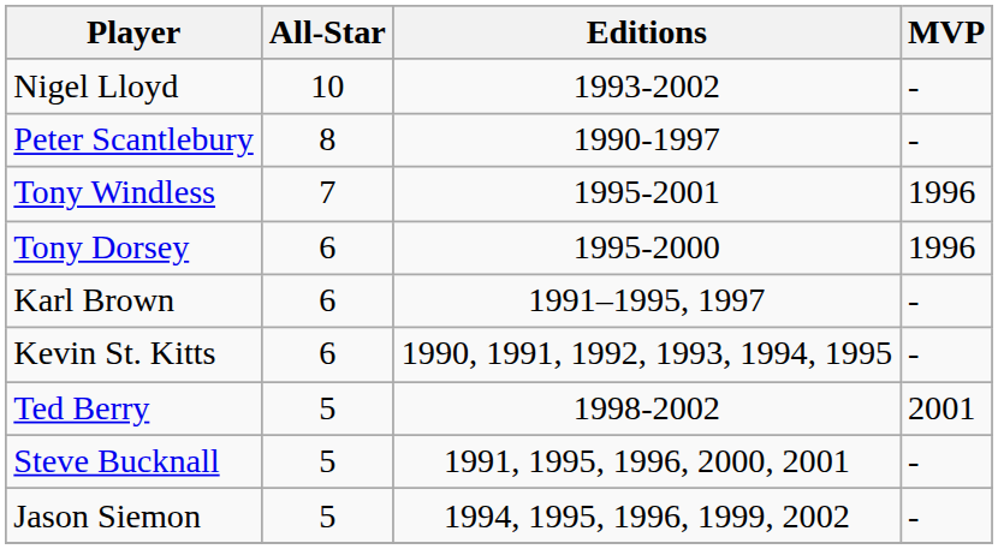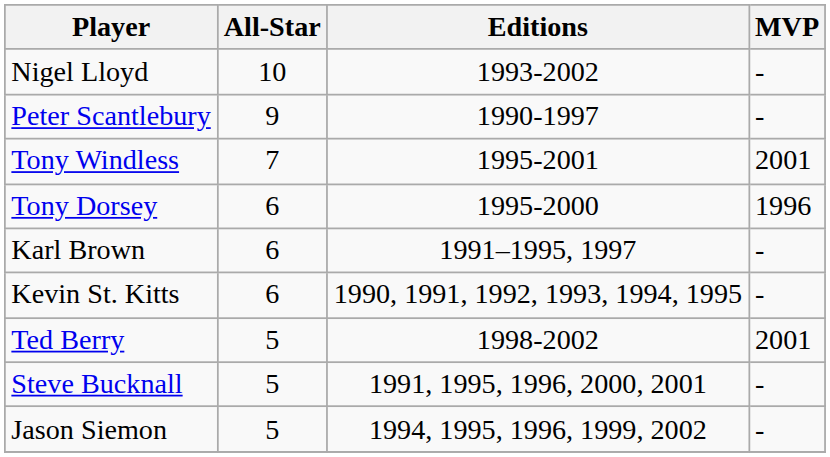 <table class="wikitable sortable">
 <tr>
 <th>Player</th>
 <th>All-Star</th>
 <th>Editions</th>
 <th>MVP</th>
 </tr>
 <tr>
 <td>  Nigel Lloyd </td>
 <td style="text-align:center">10</td>
 <td style="text-align:center">1993-2002</td>
 <td>-</td>
 </tr>
 <tr>
 <td> <a href='#'>Peter Scantlebury</a></td>
-<td style="text-align:center">8</td>
+<td style="text-align:center">9</td>
 <td style="text-align:center">1990-1997</td>
 <td>-</td>
 </tr>
 <tr>
 <td> <a href='#'>Tony Windless</a></td>
 <td style="text-align:center">7</td>
 <td style="text-align:center">1995-2001</td>
-<td>1996</td>
+<td>2001</td>
 </tr>
 <tr>
 <td>  <a href='#'>Tony Dorsey</a></td>
 <td style="text-align:center">6</td>
 <td style="text-align:center">1995-2000</td>
 <td>1996</td>
 </tr>
 <tr>
 <td> Karl Brown</td>
 <td style="text-align:center">6</td>
 <td style="text-align:center">1991–1995, 1997</td>
 <td>-</td>
 </tr>
 <tr>
 <td> Kevin St. Kitts</td>
 <td style="text-align:center">6</td>
 <td style="text-align:center">1990, 1991, 1992, 1993, 1994, 1995</td>
 <td>-</td>
 </tr>
 <tr>
 <td> <a href='#'>Ted Berry</a></td>
 <td style="text-align:center">5</td>
 <td style="text-align:center">1998-2002</td>
 <td>2001</td>
 </tr>
 <tr>
 <td> <a href='#'>Steve Bucknall</a></td>
 <td style="text-align:center">5</td>
 <td style="text-align:center">1991, 1995, 1996, 2000, 2001</td>
 <td>-</td>
 </tr>
 <tr>
 <td> Jason Siemon</td>
 <td style="text-align:center">5</td>
 <td style="text-align:center">1994, 1995, 1996, 1999, 2002</td>
 <td>-</td>
 </tr>
 <tr>
 </tr>
 </table>
